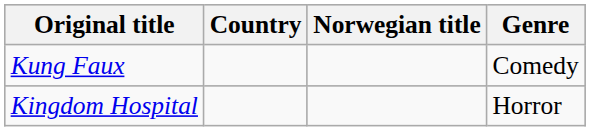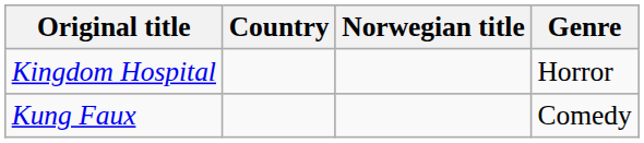 <table class="wikitable">
 <tr>
 <th>Original title</th>
 <th>Country</th>
 <th>Norwegian title</th>
 <th>Genre</th>
 </tr>
 <tr>
+<td><em><a href='#'>Kingdom Hospital</a></em></td>
+<td></td>
+<td></td>
+<td>Horror</td>
+</tr>
+<tr>
 <td><em><a href='#'>Kung Faux</a></em></td>
 <td></td>
 <td></td>
 <td>Comedy</td>
 </tr>
-<tr>
-<td><em><a href='#'>Kingdom Hospital</a></em></td>
-<td></td>
-<td></td>
-<td>Horror</td>
-</tr>
 </table>
